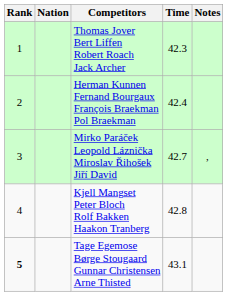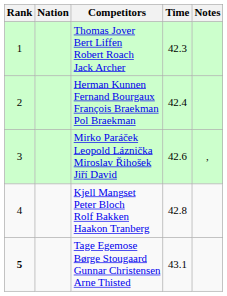 <table class="wikitable sortable" style="text-align:center">
 <tr>
 <th>Rank</th>
 <th>Nation</th>
 <th>Competitors</th>
 <th>Time</th>
 <th>Notes</th>
 </tr>
 <tr bgcolor=ccffcc>
 <td>1</td>
 <td align=left></td>
 <td align=left><a href='#'>Thomas Jover</a><br><a href='#'>Bert Liffen</a><br><a href='#'>Robert Roach</a><br><a href='#'>Jack Archer</a></td>
 <td>42.3</td>
 <td></td>
 </tr>
 <tr bgcolor=ccffcc>
 <td>2</td>
 <td align=left></td>
 <td align=left><a href='#'>Herman Kunnen</a><br><a href='#'>Fernand Bourgaux</a><br><a href='#'>François Braekman</a><br><a href='#'>Pol Braekman</a></td>
 <td>42.4</td>
 <td></td>
 </tr>
 <tr bgcolor=ccffcc>
 <td>3</td>
 <td align=left></td>
 <td align=left><a href='#'>Mirko Paráček</a><br><a href='#'>Leopold Láznička</a><br><a href='#'>Miroslav Řihošek</a><br><a href='#'>Jiří David</a></td>
-<td>42.7</td>
+<td>42.6</td>
 <td>, </td>
 </tr>
 <tr>
 <td>4</td>
 <td align=left></td>
 <td align=left><a href='#'>Kjell Mangset</a><br><a href='#'>Peter Bloch</a><br><a href='#'>Rolf Bakken</a><br><a href='#'>Haakon Tranberg</a></td>
 <td>42.8</td>
 <td></td>
 </tr>
 <tr>
 <td><strong>5</strong></td>
 <td align=left></td>
 <td align=left><a href='#'>Tage Egemose</a><br><a href='#'>Børge Stougaard</a><br><a href='#'>Gunnar Christensen</a><br><a href='#'>Arne Thisted</a></td>
 <td>43.1</td>
 <td></td>
 </tr>
 </table>
